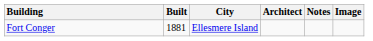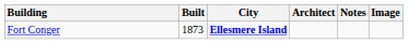 <table class="wikitable sortable">
 <tr>
 <th style="text-align:left;width:250px">Building</th>
 <th>Built</th>
 <th>City</th>
 <th>Architect</th>
 <th>Notes</th>
 <th>Image</th>
 </tr>
 <tr>
 <td><a href='#'>Fort Conger</a></td>
-<td>1881</td>
-<td><a href='#'>Ellesmere Island</a></td>
+<td>1873</td>
+<td><strong><a href='#'>Ellesmere Island</a></strong></td>
 <td></td>
 <td></td>
 <td></td>
 </tr>
 </table>
